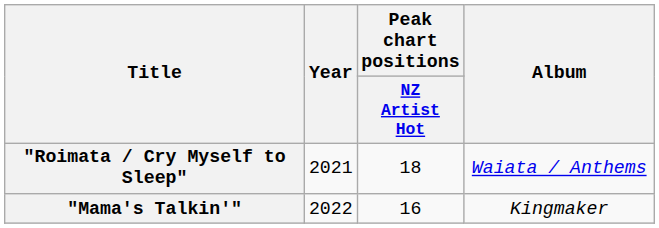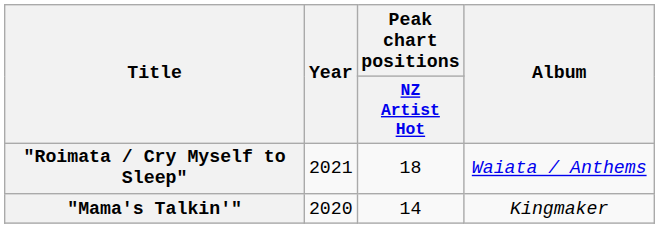 <table class="wikitable plainrowheaders" style="text-align:center;">
 <tr>
 <th scope="col" rowspan="2" style="width:16em;">Title</th>
 <th scope="col" rowspan="2" style="width:1em;">Year</th>
 <th scope="col" colspan="1">Peak chart positions</th>
 <th scope="col" rowspan="2" style="width:10em;">Album</th>
 </tr>
 <tr>
 <th scope="col" style="width:3em;font-size:90%;"><a href='#'>NZ<br>Artist<br>Hot</a><br></th>
 </tr>
 <tr>
 <th scope="row">"Roimata / Cry Myself to Sleep"</th>
 <td>2021</td>
 <td>18</td>
 <td><em><a href='#'>Waiata / Anthems</a></em></td>
 </tr>
 <tr>
 <th scope="row">"Mama's Talkin'"</th>
-<td>2022</td>
-<td>16</td>
+<td>2020</td>
+<td>14</td>
 <td><em>Kingmaker</em></td>
 </tr>
 </table>
